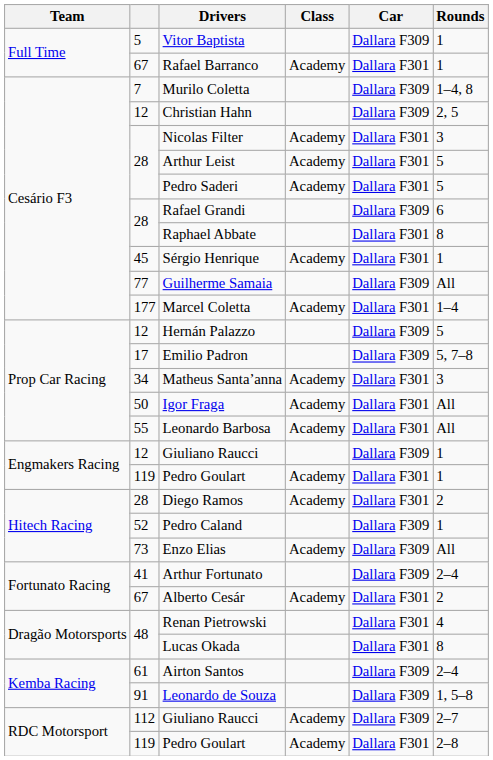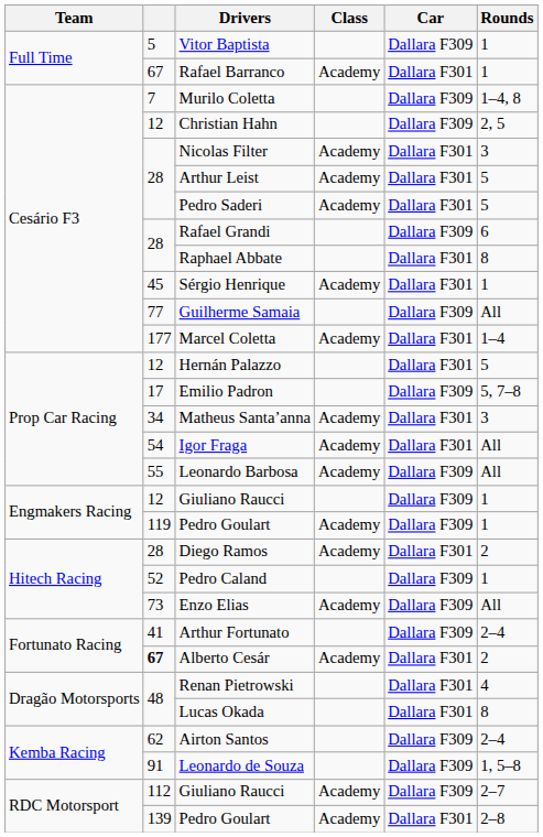 <table class="wikitable" style="font-size: 85%;">
 <tr>
 <th>Team</th>
 <th></th>
 <th>Drivers</th>
 <th>Class</th>
 <th>Car</th>
 <th>Rounds</th>
 </tr>
 <tr>
 <td rowspan=2><a href='#'>Full Time</a></td>
 <td>5</td>
 <td> <a href='#'>Vitor Baptista</a></td>
 <td></td>
 <td><a href='#'>Dallara</a> F309</td>
 <td>1</td>
 </tr>
 <tr>
 <td>67</td>
 <td> Rafael Barranco</td>
 <td>Academy</td>
 <td><a href='#'>Dallara</a> F301</td>
 <td>1</td>
 </tr>
 <tr>
 <td rowspan=10>Cesário F3</td>
 <td>7</td>
 <td> Murilo Coletta</td>
 <td></td>
 <td><a href='#'>Dallara</a> F309</td>
 <td>1–4, 8</td>
 </tr>
 <tr>
 <td>12</td>
 <td> Christian Hahn</td>
 <td></td>
 <td><a href='#'>Dallara</a> F309</td>
 <td>2, 5</td>
 </tr>
 <tr>
 <td rowspan=3>28</td>
 <td> Nicolas Filter</td>
 <td>Academy</td>
 <td><a href='#'>Dallara</a> F301</td>
 <td>3</td>
 </tr>
 <tr>
 <td> Arthur Leist</td>
 <td>Academy</td>
 <td><a href='#'>Dallara</a> F301</td>
 <td>5</td>
 </tr>
 <tr>
 <td> Pedro Saderi</td>
 <td>Academy</td>
 <td><a href='#'>Dallara</a> F301</td>
 <td>5</td>
 </tr>
 <tr>
 <td rowspan=2>28</td>
 <td> Rafael Grandi</td>
 <td></td>
 <td><a href='#'>Dallara</a> F309</td>
 <td>6</td>
 </tr>
 <tr>
 <td> Raphael Abbate</td>
 <td></td>
 <td><a href='#'>Dallara</a> F301</td>
 <td>8</td>
 </tr>
 <tr>
 <td>45</td>
 <td> Sérgio Henrique</td>
 <td>Academy</td>
 <td><a href='#'>Dallara</a> F301</td>
 <td>1</td>
 </tr>
 <tr>
 <td>77</td>
 <td> <a href='#'>Guilherme Samaia</a></td>
 <td></td>
 <td><a href='#'>Dallara</a> F309</td>
 <td>All</td>
 </tr>
 <tr>
 <td>177</td>
 <td> Marcel Coletta</td>
 <td>Academy</td>
 <td><a href='#'>Dallara</a> F301</td>
 <td>1–4</td>
 </tr>
 <tr>
 <td rowspan=5>Prop Car Racing</td>
 <td>12</td>
 <td> Hernán Palazzo</td>
 <td></td>
-<td><a href='#'>Dallara</a> F309</td>
+<td><a href='#'>Dallara</a> F301</td>
 <td>5</td>
 </tr>
 <tr>
 <td>17</td>
 <td> Emilio Padron</td>
 <td></td>
 <td><a href='#'>Dallara</a> F309</td>
 <td>5, 7–8</td>
 </tr>
 <tr>
 <td>34</td>
 <td> Matheus Santa’anna</td>
 <td>Academy</td>
 <td><a href='#'>Dallara</a> F301</td>
 <td>3</td>
 </tr>
 <tr>
-<td>50</td>
+<td>54</td>
 <td> <a href='#'>Igor Fraga</a></td>
 <td>Academy</td>
 <td><a href='#'>Dallara</a> F301</td>
 <td>All</td>
 </tr>
 <tr>
 <td>55</td>
 <td> Leonardo Barbosa</td>
 <td>Academy</td>
-<td><a href='#'>Dallara</a> F301</td>
+<td><a href='#'>Dallara</a> F309</td>
 <td>All</td>
 </tr>
 <tr>
 <td rowspan=2>Engmakers Racing</td>
 <td>12</td>
 <td> Giuliano Raucci</td>
 <td></td>
 <td><a href='#'>Dallara</a> F309</td>
 <td>1</td>
 </tr>
 <tr>
 <td>119</td>
 <td> Pedro Goulart</td>
 <td>Academy</td>
-<td><a href='#'>Dallara</a> F301</td>
+<td><a href='#'>Dallara</a> F309</td>
 <td>1</td>
 </tr>
 <tr>
 <td rowspan=3><a href='#'>Hitech Racing</a></td>
 <td>28</td>
 <td> Diego Ramos</td>
 <td>Academy</td>
 <td><a href='#'>Dallara</a> F301</td>
 <td>2</td>
 </tr>
 <tr>
 <td>52</td>
 <td> Pedro Caland</td>
 <td></td>
 <td><a href='#'>Dallara</a> F309</td>
 <td>1</td>
 </tr>
 <tr>
 <td>73</td>
 <td> Enzo Elias</td>
 <td>Academy</td>
 <td><a href='#'>Dallara</a> F309</td>
 <td>All</td>
 </tr>
 <tr>
 <td rowspan=2>Fortunato Racing</td>
 <td>41</td>
 <td> Arthur Fortunato</td>
 <td></td>
 <td><a href='#'>Dallara</a> F309</td>
 <td>2–4</td>
 </tr>
 <tr>
-<td>67</td>
+<td><strong>67</strong></td>
 <td> Alberto Cesár</td>
 <td>Academy</td>
 <td><a href='#'>Dallara</a> F301</td>
 <td>2</td>
 </tr>
 <tr>
 <td rowspan=2>Dragão Motorsports</td>
 <td rowspan=2>48</td>
 <td> Renan Pietrowski</td>
 <td></td>
 <td><a href='#'>Dallara</a> F301</td>
 <td>4</td>
 </tr>
 <tr>
 <td> Lucas Okada</td>
 <td></td>
 <td><a href='#'>Dallara</a> F301</td>
 <td>8</td>
 </tr>
 <tr>
 <td rowspan=2><a href='#'>Kemba Racing</a></td>
-<td>61</td>
+<td>62</td>
 <td> Airton Santos</td>
 <td></td>
 <td><a href='#'>Dallara</a> F309</td>
 <td>2–4</td>
 </tr>
 <tr>
 <td>91</td>
 <td> <a href='#'>Leonardo de Souza</a></td>
 <td></td>
 <td><a href='#'>Dallara</a> F309</td>
 <td>1, 5–8</td>
 </tr>
 <tr>
 <td rowspan=2>RDC Motorsport</td>
 <td>112</td>
 <td> Giuliano Raucci</td>
 <td>Academy</td>
 <td><a href='#'>Dallara</a> F309</td>
 <td>2–7</td>
 </tr>
 <tr>
-<td>119</td>
+<td>139</td>
 <td> Pedro Goulart</td>
 <td>Academy</td>
 <td><a href='#'>Dallara</a> F301</td>
 <td>2–8</td>
 </tr>
 </table>
